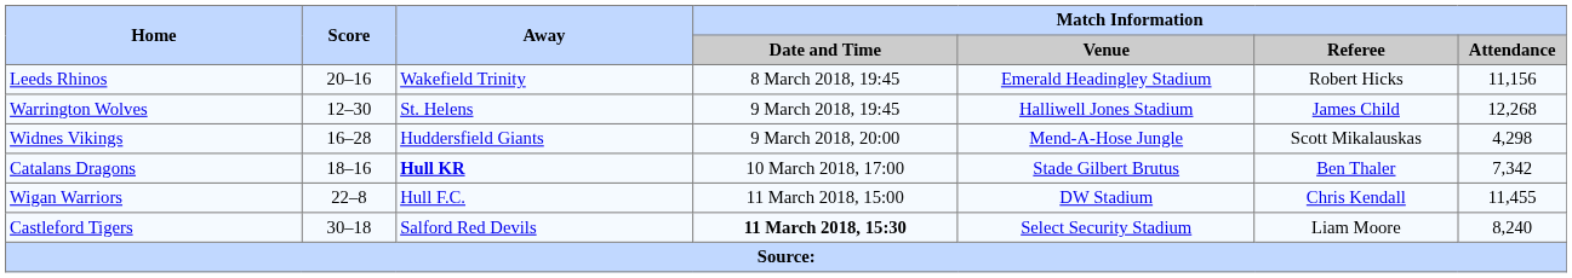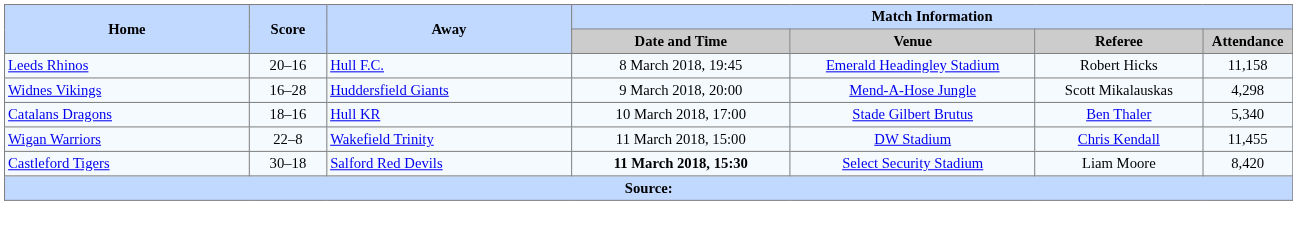 <table border=1 style="border-collapse:collapse; font-size:90%; text-align:center;" cellpadding=3 cellspacing=0 width=100%>
 <tr bgcolor=#C1D8FF>
 <th rowspan=2 width=19%>Home</th>
 <th rowspan=2 width=6%>Score</th>
 <th rowspan=2 width=19%>Away</th>
 <th colspan=4>Match Information</th>
 </tr>
 <tr bgcolor=#CCCCCC>
 <th width=17%>Date and Time</th>
 <th width=19%>Venue</th>
 <th width=13%>Referee</th>
 <th width=7%>Attendance</th>
 </tr>
 <tr bgcolor=#F5FAFF>
 <td align=left> <a href='#'>Leeds Rhinos</a></td>
 <td>20–16</td>
-<td align=left> <a href='#'>Wakefield Trinity</a></td>
+<td align=left> <a href='#'>Hull F.C.</a></td>
 <td>8 March 2018, 19:45</td>
 <td><a href='#'>Emerald Headingley Stadium</a></td>
 <td>Robert Hicks</td>
-<td>11,156</td>
-</tr>
-<tr bgcolor=#F5FAFF>
-<td align=left> <a href='#'>Warrington Wolves</a></td>
-<td>12–30</td>
-<td align=left> <a href='#'>St. Helens</a></td>
-<td>9 March 2018, 19:45</td>
-<td><a href='#'>Halliwell Jones Stadium</a></td>
-<td><a href='#'>James Child</a></td>
-<td>12,268</td>
+<td>11,158</td>
 </tr>
 <tr bgcolor=#F5FAFF>
 <td align=left> <a href='#'>Widnes Vikings</a></td>
 <td>16–28</td>
 <td align=left> <a href='#'>Huddersfield Giants</a></td>
 <td>9 March 2018, 20:00</td>
 <td><a href='#'>Mend-A-Hose Jungle</a></td>
 <td>Scott Mikalauskas</td>
 <td>4,298</td>
 </tr>
 <tr bgcolor=#F5FAFF>
 <td align=left> <a href='#'>Catalans Dragons</a></td>
 <td>18–16</td>
-<td align=left><strong> <a href='#'>Hull KR</a></strong></td>
+<td align=left> <a href='#'>Hull KR</a></td>
 <td>10 March 2018, 17:00</td>
 <td><a href='#'>Stade Gilbert Brutus</a></td>
 <td><a href='#'>Ben Thaler</a></td>
-<td>7,342</td>
+<td>5,340</td>
 </tr>
 <tr bgcolor=#F5FAFF>
 <td align=left> <a href='#'>Wigan Warriors</a></td>
 <td>22–8</td>
-<td align=left> <a href='#'>Hull F.C.</a></td>
+<td align=left> <a href='#'>Wakefield Trinity</a></td>
 <td>11 March 2018, 15:00</td>
 <td><a href='#'>DW Stadium</a></td>
 <td><a href='#'>Chris Kendall</a></td>
 <td>11,455</td>
 </tr>
 <tr bgcolor=#F5FAFF>
 <td align=left> <a href='#'>Castleford Tigers</a></td>
 <td>30–18</td>
 <td align=left> <a href='#'>Salford Red Devils</a></td>
 <td><strong>11 March 2018, 15:30</strong></td>
 <td><a href='#'>Select Security Stadium</a></td>
 <td>Liam Moore</td>
-<td>8,240</td>
+<td>8,420</td>
 </tr>
 <tr style="background:#c1d8ff;">
 <th colspan=7>Source:</th>
 </tr>
 </table>
